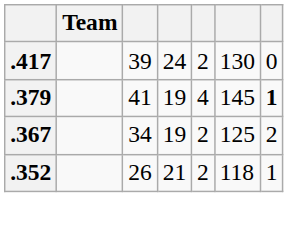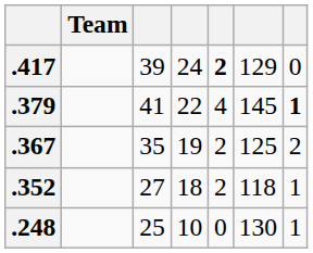 <table class="wikitable sortable">
 <tr>
 <th></th>
 <th class="unsortable">Team</th>
 <th></th>
 <th></th>
 <th></th>
 <th></th>
 <th></th>
 </tr>
 <tr>
 <th>.417</th>
 <td></td>
 <td>39</td>
 <td>24</td>
-<td>2</td>
-<td>130</td>
+<td><strong>2</strong></td>
+<td>129</td>
 <td>0</td>
 </tr>
 <tr>
 <th>.379</th>
 <td></td>
 <td>41</td>
-<td>19</td>
+<td>22</td>
 <td>4</td>
 <td>145</td>
 <td><strong>1</strong></td>
 </tr>
 <tr>
 <th>.367</th>
 <td></td>
-<td>34</td>
+<td>35</td>
 <td>19</td>
 <td>2</td>
 <td>125</td>
 <td>2</td>
 </tr>
 <tr>
 <th>.352</th>
 <td></td>
-<td>26</td>
-<td>21</td>
+<td>27</td>
+<td>18</td>
 <td>2</td>
 <td>118</td>
 <td>1</td>
 </tr>
+<tr>
+<th>.248</th>
+<td></td>
+<td>25</td>
+<td>10</td>
+<td>0</td>
+<td>130</td>
+<td>1</td>
+</tr>
 </table>
